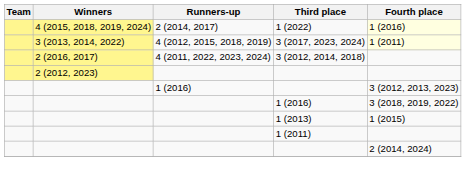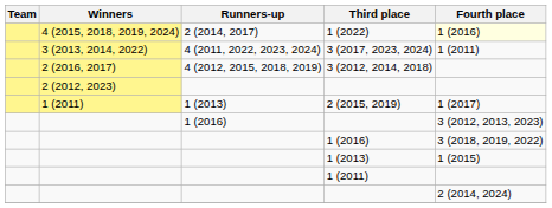 <table class=wikitable>
 <tr>
 <th>Team</th>
 <th>Winners</th>
 <th>Runners-up</th>
 <th>Third place</th>
 <th>Fourth place</th>
 </tr>
 <tr>
 <td style=background:#FFF68F></td>
 <td style=background:#FFF68F>4 (2015, 2018, 2019, 2024)</td>
 <td>2 (2014, 2017)</td>
 <td>1 (2022)</td>
 <td style="background: lightyellow;">1 (2016)</td>
 </tr>
 <tr>
 <td style=background:#FFF68F></td>
 <td style=background:#FFF68F>3 (2013, 2014, 2022)</td>
-<td>4 (2012, 2015, 2018, 2019)</td>
+<td>4 (2011, 2022, 2023, 2024)</td>
 <td>3 (2017, 2023, 2024)</td>
-<td style="background: lightyellow;">1 (2011)</td>
+<td>1 (2011)</td>
 </tr>
 <tr>
 <td style=background:#FFF68F></td>
 <td style=background:#FFF68F>2 (2016, 2017)</td>
-<td>4 (2011, 2022, 2023, 2024)</td>
+<td>4 (2012, 2015, 2018, 2019)</td>
 <td>3 (2012, 2014, 2018)</td>
 <td></td>
 </tr>
 <tr>
 <td style=background:#FFF68F></td>
 <td style=background:#FFF68F>2 (2012, 2023)</td>
 <td></td>
 <td></td>
 <td></td>
+</tr>
+<tr>
+<td style=background:#FFF68F></td>
+<td style=background:#FFF68F>1 (2011)</td>
+<td>1 (2013)</td>
+<td>2 (2015, 2019)</td>
+<td>1 (2017)</td>
 </tr>
 <tr>
 <td></td>
 <td></td>
 <td>1 (2016)</td>
 <td></td>
 <td>3 (2012, 2013, 2023)</td>
 </tr>
 <tr>
 <td></td>
 <td></td>
 <td></td>
 <td>1 (2016)</td>
 <td>3 (2018, 2019, 2022)</td>
 </tr>
 <tr>
 <td></td>
 <td></td>
 <td></td>
 <td>1 (2013)</td>
 <td>1 (2015)</td>
 </tr>
 <tr>
 <td></td>
 <td></td>
 <td></td>
 <td>1 (2011)</td>
 <td></td>
 </tr>
 <tr>
 <td></td>
 <td></td>
 <td></td>
 <td></td>
 <td>2 (2014, 2024)</td>
 </tr>
 <tr>
 </tr>
 </table>
